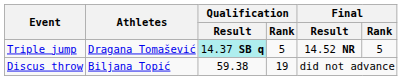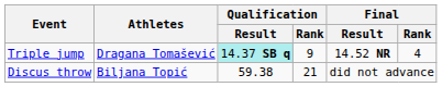 <table class="wikitable" border="1" style="font-size:90%">
 <tr>
 <th rowspan="2">Event</th>
 <th rowspan="2">Athletes</th>
 <th colspan="2">Qualification</th>
 <th colspan="2">Final</th>
 </tr>
 <tr>
 <th>Result</th>
 <th>Rank</th>
 <th>Result</th>
 <th>Rank</th>
 </tr>
 <tr>
 <td><a href='#'>Triple jump</a></td>
 <td><a href='#'>Dragana Tomašević</a></td>
 <td align=center style="background: paleturquoise;">14.37 <strong>SB</strong> <strong>q</strong></td>
-<td align=center>5</td>
+<td align=center>9</td>
 <td align=center>14.52 <strong>NR</strong></td>
-<td align=center>5</td>
+<td align=center>4</td>
 </tr>
 <tr>
 <td><a href='#'>Discus throw</a></td>
 <td><a href='#'>Biljana Topić</a></td>
 <td align="center">59.38</td>
-<td align="center">19</td>
+<td align="center">21</td>
 <td align=center colspan=2>did not advance</td>
 </tr>
 </table>
